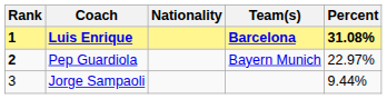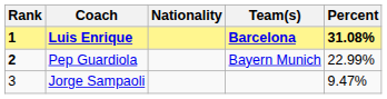 <table class="wikitable">
 <tr>
 <th>Rank</th>
 <th>Coach</th>
 <th>Nationality</th>
 <th>Team(s)</th>
 <th>Percent</th>
 </tr>
 <tr style="background-color: #FFF68F; font-weight: bold;">
 <td>1</td>
 <td><a href='#'>Luis Enrique</a></td>
 <td></td>
 <td> <a href='#'>Barcelona</a></td>
 <td>31.08%</td>
 </tr>
 <tr>
 <td><strong>2</strong></td>
 <td><a href='#'>Pep Guardiola</a></td>
 <td></td>
 <td> <a href='#'>Bayern Munich</a></td>
-<td>22.97%</td>
+<td>22.99%</td>
 </tr>
 <tr>
 <td>3</td>
 <td><a href='#'>Jorge Sampaoli</a></td>
 <td></td>
 <td></td>
-<td>9.44%</td>
+<td>9.47%</td>
 </tr>
 </table>
